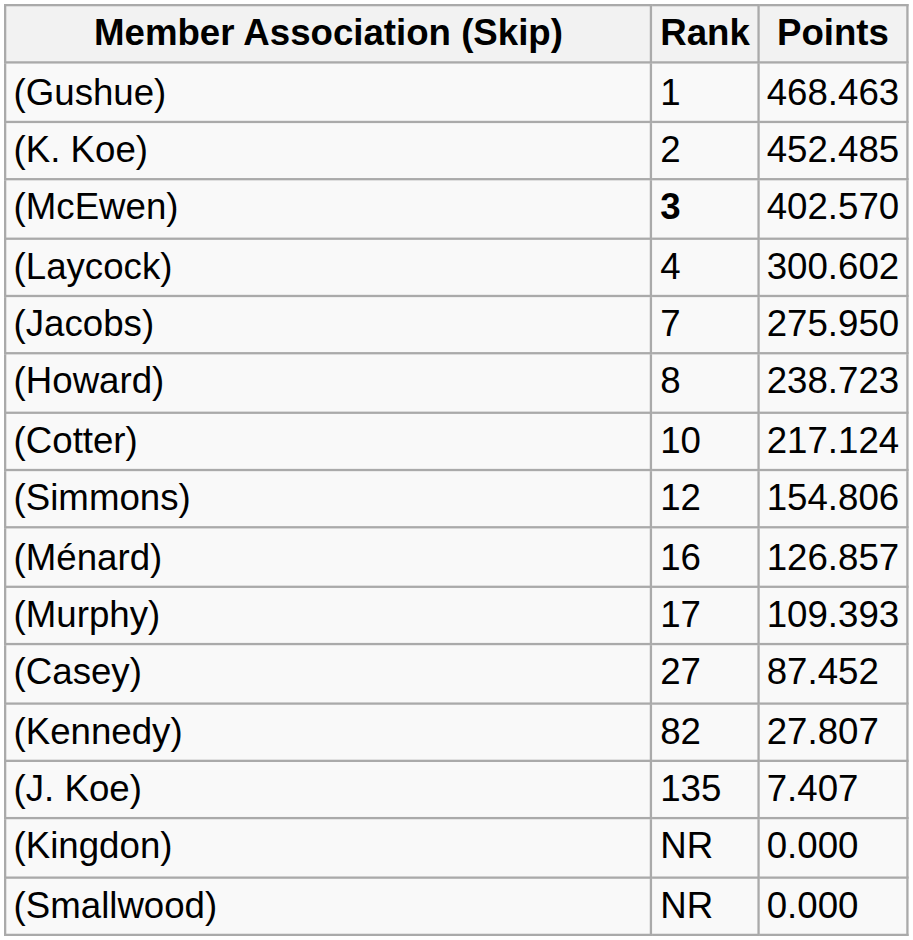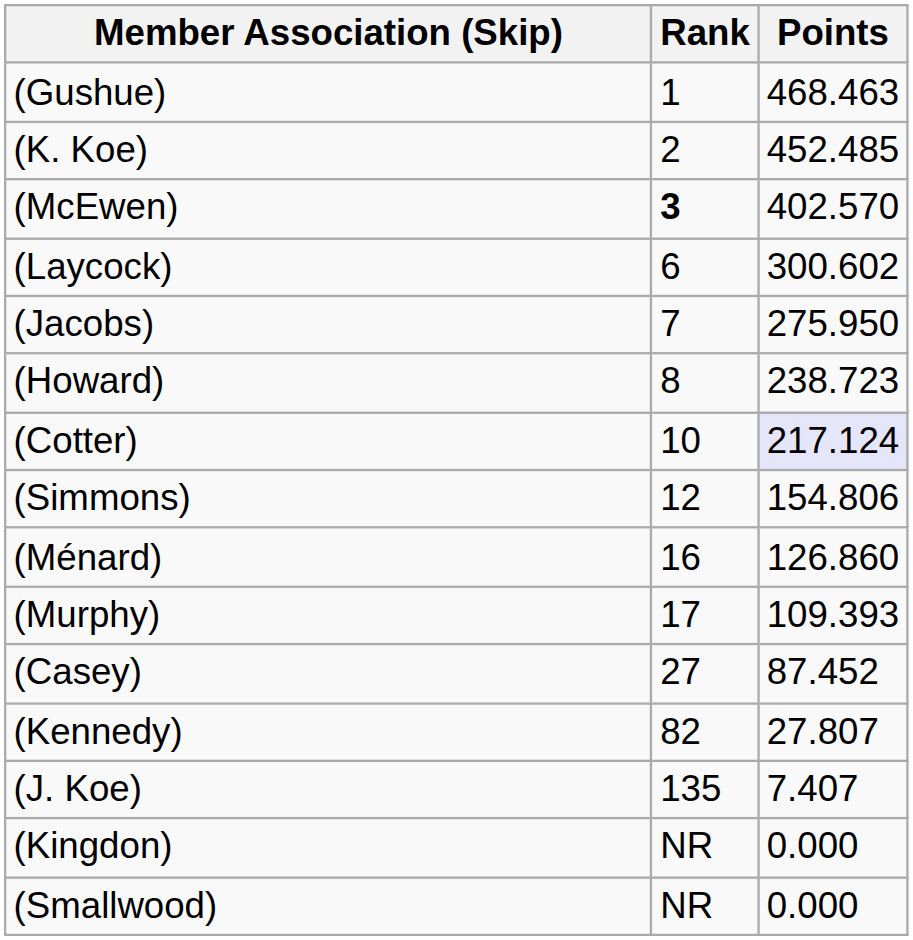 <table class="wikitable">
 <tr>
 <th width=275>Member Association (Skip)</th>
 <th width=15>Rank</th>
 <th width=15>Points</th>
 </tr>
 <tr>
 <td> (Gushue)</td>
 <td>1</td>
 <td>468.463</td>
 </tr>
 <tr>
 <td> (K. Koe)</td>
 <td>2</td>
 <td>452.485</td>
 </tr>
 <tr>
 <td> (McEwen)</td>
 <td><strong>3</strong></td>
 <td>402.570</td>
 </tr>
 <tr>
 <td> (Laycock)</td>
-<td>4</td>
+<td>6</td>
 <td>300.602</td>
 </tr>
 <tr>
 <td> (Jacobs)</td>
 <td>7</td>
 <td>275.950</td>
 </tr>
 <tr>
 <td> (Howard)</td>
 <td>8</td>
 <td>238.723</td>
 </tr>
 <tr>
 <td> (Cotter)</td>
 <td>10</td>
-<td>217.124</td>
+<td style="background: lavender;">217.124</td>
 </tr>
 <tr>
 <td> (Simmons)</td>
 <td>12</td>
 <td>154.806</td>
 </tr>
 <tr>
 <td> (Ménard)</td>
 <td>16</td>
-<td>126.857</td>
+<td>126.860</td>
 </tr>
 <tr>
 <td> (Murphy)</td>
 <td>17</td>
 <td>109.393</td>
 </tr>
 <tr>
 <td> (Casey)</td>
 <td>27</td>
 <td>87.452</td>
 </tr>
 <tr>
 <td> (Kennedy)</td>
 <td>82</td>
 <td>27.807</td>
 </tr>
 <tr>
 <td> (J. Koe)</td>
 <td>135</td>
 <td>7.407</td>
 </tr>
 <tr>
 <td> (Kingdon)</td>
 <td>NR</td>
 <td>0.000</td>
 </tr>
 <tr>
 <td> (Smallwood)</td>
 <td>NR</td>
 <td>0.000</td>
 </tr>
 </table>
